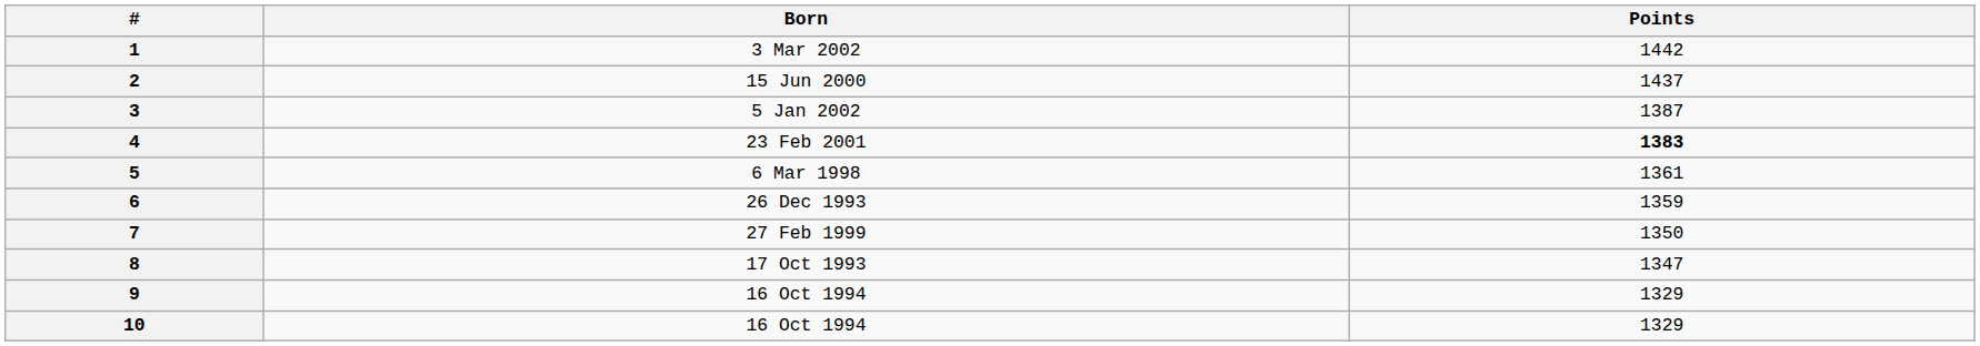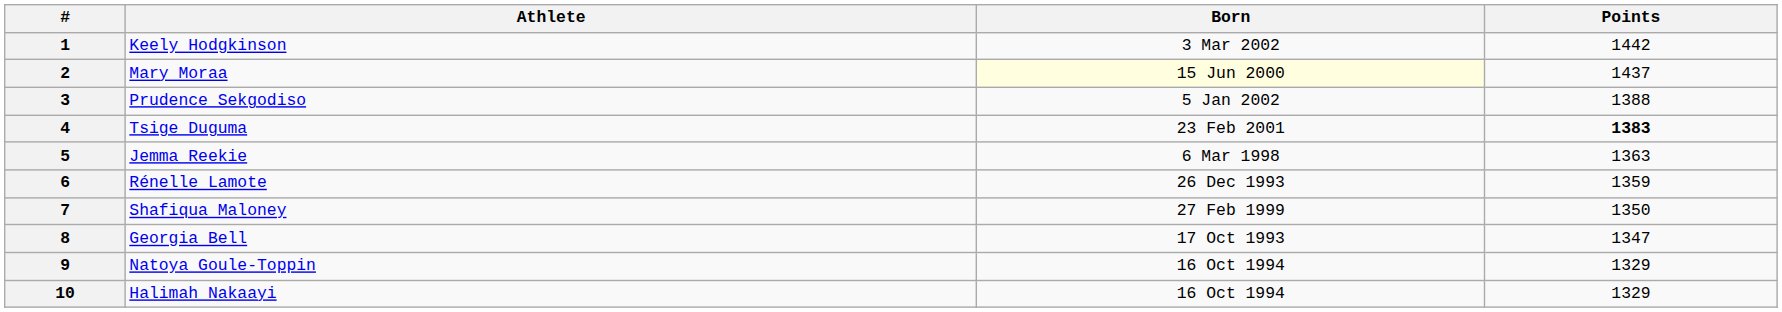 <table class="wikitable" width=80% style="font-size:90%; text-align:center;">
 <tr>
 <th>#</th>
+<th>Athlete</th>
 <th>Born</th>
 <th>Points</th>
 </tr>
 <tr>
 <th>1</th>
+<td align=left> <a href='#'>Keely Hodgkinson</a></td>
 <td>3 Mar 2002</td>
 <td>1442</td>
 </tr>
 <tr>
 <th>2</th>
-<td>15 Jun 2000</td>
+<td align=left> <a href='#'>Mary Moraa</a></td>
+<td style="background: lightyellow;">15 Jun 2000</td>
 <td>1437</td>
 </tr>
 <tr>
 <th>3</th>
+<td align=left> <a href='#'>Prudence Sekgodiso</a></td>
 <td>5 Jan 2002</td>
-<td>1387</td>
+<td>1388</td>
 </tr>
 <tr>
 <th>4</th>
+<td align=left> <a href='#'>Tsige Duguma</a></td>
 <td>23 Feb 2001</td>
 <td><strong>1383</strong></td>
 </tr>
 <tr>
 <th>5</th>
+<td align=left> <a href='#'>Jemma Reekie</a></td>
 <td>6 Mar 1998</td>
-<td>1361</td>
+<td>1363</td>
 </tr>
 <tr>
 <th>6</th>
+<td align=left> <a href='#'>Rénelle Lamote</a></td>
 <td>26 Dec 1993</td>
 <td>1359</td>
 </tr>
 <tr>
 <th>7</th>
+<td align=left> <a href='#'>Shafiqua Maloney</a></td>
 <td>27 Feb 1999</td>
 <td>1350</td>
 </tr>
 <tr>
 <th>8</th>
+<td align=left> <a href='#'>Georgia Bell</a></td>
 <td>17 Oct 1993</td>
 <td>1347</td>
 </tr>
 <tr>
 <th>9</th>
+<td align=left> <a href='#'>Natoya Goule-Toppin</a></td>
 <td>16 Oct 1994</td>
 <td>1329</td>
 </tr>
 <tr>
 <th>10</th>
+<td align=left> <a href='#'>Halimah Nakaayi</a></td>
 <td>16 Oct 1994</td>
 <td>1329</td>
 </tr>
 </table>
